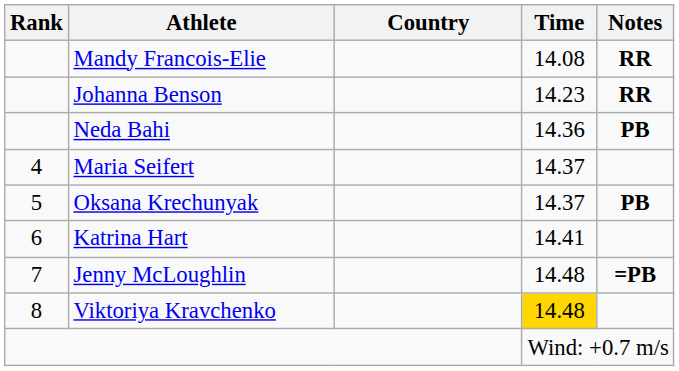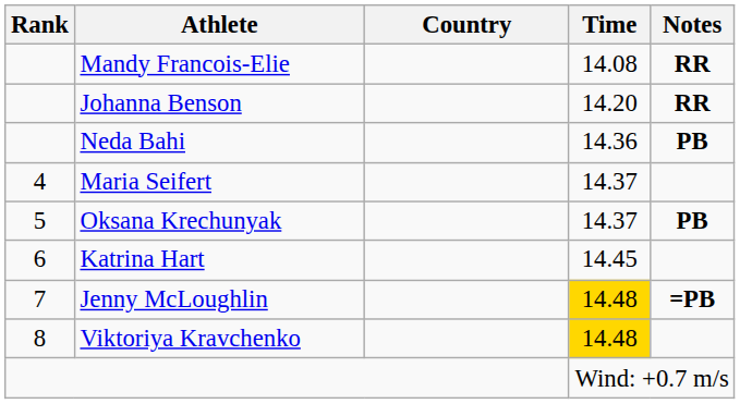 <table class="wikitable sortable" style="text-align:center">
 <tr>
 <th>Rank</th>
 <th style="width:180px">Athlete</th>
 <th style="width:125px">Country</th>
 <th>Time</th>
 <th>Notes</th>
 </tr>
 <tr>
 <td></td>
 <td style="text-align:left;"><a href='#'>Mandy Francois-Elie</a></td>
 <td style="text-align:left;"></td>
 <td>14.08</td>
 <td><strong>RR</strong></td>
 </tr>
 <tr>
 <td></td>
 <td style="text-align:left;"><a href='#'>Johanna Benson</a></td>
 <td style="text-align:left;"></td>
-<td>14.23</td>
+<td>14.20</td>
 <td><strong>RR</strong></td>
 </tr>
 <tr>
 <td></td>
 <td style="text-align:left;"><a href='#'>Neda Bahi</a></td>
 <td style="text-align:left;"></td>
 <td>14.36</td>
 <td><strong>PB</strong></td>
 </tr>
 <tr>
 <td>4</td>
 <td style="text-align:left;"><a href='#'>Maria Seifert</a></td>
 <td style="text-align:left;"></td>
 <td>14.37</td>
 <td></td>
 </tr>
 <tr>
 <td>5</td>
 <td style="text-align:left;"><a href='#'>Oksana Krechunyak</a></td>
 <td style="text-align:left;"></td>
 <td>14.37</td>
 <td><strong>PB</strong></td>
 </tr>
 <tr>
 <td>6</td>
 <td style="text-align:left;"><a href='#'>Katrina Hart</a></td>
 <td style="text-align:left;"></td>
-<td>14.41</td>
+<td>14.45</td>
 <td></td>
 </tr>
 <tr>
 <td>7</td>
 <td style="text-align:left;"><a href='#'>Jenny McLoughlin</a></td>
 <td style="text-align:left;"></td>
-<td>14.48</td>
+<td style="background: gold;">14.48</td>
 <td><strong>=PB</strong></td>
 </tr>
 <tr>
 <td>8</td>
 <td style="text-align:left;"><a href='#'>Viktoriya Kravchenko</a></td>
 <td style="text-align:left;"></td>
 <td style="background: gold;">14.48</td>
 <td></td>
 </tr>
 <tr class="sortbottom">
 <td colspan="3"></td>
 <td colspan="2">Wind: +0.7 m/s</td>
 </tr>
 </table>
